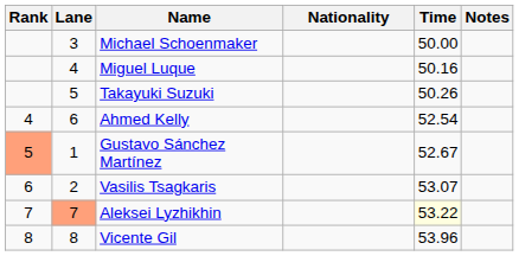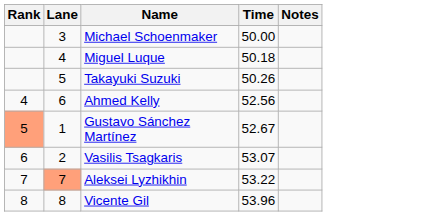 <table class="wikitable sortable" style="text-align:center">
 <tr>
 <th>Rank</th>
 <th>Lane</th>
 <th style="width:180px">Name</th>
-<th style="width:125px">Nationality</th>
 <th>Time</th>
 <th>Notes</th>
 </tr>
 <tr>
 <td></td>
 <td>3</td>
 <td style="text-align:left;"><a href='#'>Michael Schoenmaker</a></td>
-<td style="text-align:left;"></td>
 <td>50.00</td>
 <td></td>
 </tr>
 <tr>
 <td></td>
 <td>4</td>
 <td style="text-align:left;"><a href='#'>Miguel Luque</a></td>
-<td style="text-align:left;"></td>
-<td>50.16</td>
+<td>50.18</td>
 <td></td>
 </tr>
 <tr>
 <td></td>
 <td>5</td>
 <td style="text-align:left;"><a href='#'>Takayuki Suzuki</a></td>
-<td style="text-align:left;"></td>
 <td>50.26</td>
 <td></td>
 </tr>
 <tr>
 <td>4</td>
 <td>6</td>
 <td style="text-align:left;"><a href='#'>Ahmed Kelly</a></td>
-<td style="text-align:left;"></td>
-<td>52.54</td>
+<td>52.56</td>
 <td></td>
 </tr>
 <tr>
 <td style="background: lightsalmon;">5</td>
 <td>1</td>
 <td style="text-align:left;"><a href='#'>Gustavo Sánchez Martínez</a></td>
-<td style="text-align:left;"></td>
 <td>52.67</td>
 <td></td>
 </tr>
 <tr>
 <td>6</td>
 <td>2</td>
 <td style="text-align:left;"><a href='#'>Vasilis Tsagkaris</a></td>
-<td style="text-align:left;"></td>
 <td>53.07</td>
 <td></td>
 </tr>
 <tr>
 <td>7</td>
 <td style="background: lightsalmon;">7</td>
 <td style="text-align:left;"><a href='#'>Aleksei Lyzhikhin</a></td>
-<td style="text-align:left;"></td>
-<td style="background: lightyellow;">53.22</td>
+<td>53.22</td>
 <td></td>
 </tr>
 <tr>
 <td>8</td>
 <td>8</td>
 <td style="text-align:left;"><a href='#'>Vicente Gil</a></td>
-<td style="text-align:left;"></td>
 <td>53.96</td>
 <td></td>
 </tr>
 </table>
